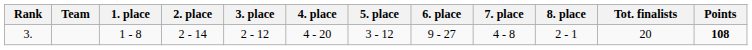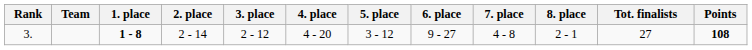 <table class="wikitable" style="text-align: center; font-size:90%" width="70%">
 <tr>
 <th scope=col>Rank</th>
 <th scope=col>Team</th>
 <th scope=col>1. place</th>
 <th scope=col>2. place</th>
 <th scope=col>3. place</th>
 <th scope=col>4. place</th>
 <th scope=col>5. place</th>
 <th scope=col>6. place</th>
 <th scope=col>7. place</th>
 <th scope=col>8. place</th>
 <th scope=col>Tot. finalists</th>
 <th scope=col>Points</th>
 </tr>
 <tr>
 <td>3.</td>
 <td align="left"></td>
-<td>1 - 8</td>
+<td><strong>1 - 8</strong></td>
 <td>2 - 14</td>
 <td>2 - 12</td>
 <td>4 - 20</td>
 <td>3 - 12</td>
 <td>9 - 27</td>
 <td>4 - 8</td>
 <td>2 - 1</td>
-<td>20</td>
+<td>27</td>
 <td><strong>108</strong></td>
 </tr>
 </table>
